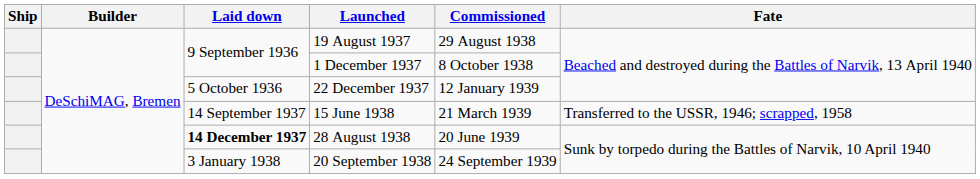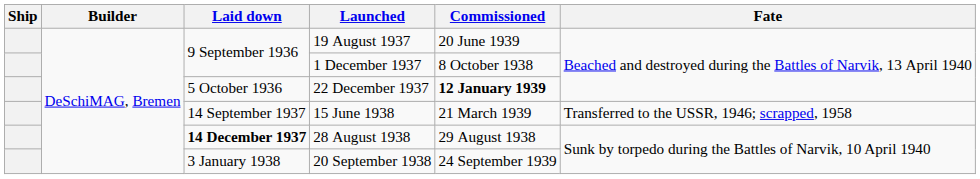 <table class="wikitable sortable plainrowheaders">
 <tr>
 <th scope="col">Ship</th>
 <th scope="col">Builder</th>
 <th scope="col"><a href='#'>Laid down</a></th>
 <th scope="col"><a href='#'>Launched</a></th>
 <th scope="col"><a href='#'>Commissioned</a></th>
 <th scope="col">Fate</th>
 </tr>
 <tr>
 <th scope="row"></th>
 <td rowspan=6><a href='#'>DeSchiMAG</a>, <a href='#'>Bremen</a></td>
 <td rowspan=2>9 September 1936</td>
 <td>19 August 1937</td>
-<td>29 August 1938</td>
+<td>20 June 1939</td>
 <td rowspan=3 data-sort-value="13 April 1940"><a href='#'>Beached</a> and destroyed during the <a href='#'>Battles of Narvik</a>, 13 April 1940</td>
 </tr>
 <tr>
 <th scope="row"></th>
 <td>1 December 1937</td>
 <td>8 October 1938</td>
 </tr>
 <tr>
 <th scope="row"></th>
 <td>5 October 1936</td>
 <td>22 December 1937</td>
-<td>12 January 1939</td>
+<td><strong>12 January 1939</strong></td>
 </tr>
 <tr>
 <th scope="row"></th>
 <td>14 September 1937</td>
 <td>15 June 1938</td>
 <td>21 March 1939</td>
 <td data-sort-value="1946">Transferred to the USSR, 1946; <a href='#'>scrapped</a>, 1958</td>
 </tr>
 <tr>
 <th scope="row"></th>
 <td><strong>14 December 1937</strong></td>
 <td>28 August 1938</td>
-<td>20 June 1939</td>
+<td>29 August 1938</td>
 <td rowspan=2 data-sort-value="10 April 1940">Sunk by torpedo during the Battles of Narvik, 10 April 1940</td>
 </tr>
 <tr>
 <th scope="row"></th>
 <td>3 January 1938</td>
 <td>20 September 1938</td>
 <td>24 September 1939</td>
 </tr>
 </table>
